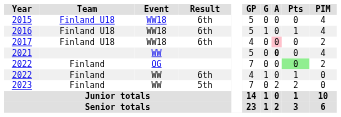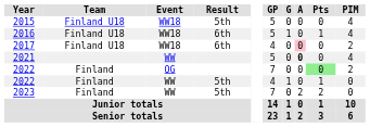 <table border="0" cellpadding="1" cellspacing="0" style="text-align:center; width:40em">
 <tr ALIGN="centre" bgcolor="#e0e0e0">
 <th>Year</th>
 <th>Team</th>
 <th>Event</th>
 <th>Result</th>
 <th rowspan="97" bgcolor="#ffffff"> </th>
 <th>GP</th>
 <th>G</th>
 <th>A</th>
 <th>Pts</th>
 <th>PIM</th>
 </tr>
 <tr>
 <td><a href='#'>2015</a></td>
 <td><a href='#'>Finland U18</a></td>
 <td><a href='#'>WW18</a></td>
-<td>6th</td>
+<td>5th</td>
 <td>5</td>
 <td>0</td>
 <td>0</td>
 <td>0</td>
 <td>4</td>
 </tr>
 <tr bgcolor="#f0f0f0">
 <td><a href='#'>2016</a></td>
 <td>Finland U18</td>
 <td>WW18</td>
 <td>6th</td>
 <td>5</td>
 <td>1</td>
 <td>0</td>
 <td>1</td>
 <td>4</td>
 </tr>
 <tr>
 <td><a href='#'>2017</a></td>
 <td>Finland U18</td>
 <td>WW18</td>
 <td>6th</td>
 <td>4</td>
 <td>0</td>
 <td style="background: pink;">0</td>
 <td>0</td>
 <td>2</td>
 </tr>
 <tr bgcolor="#f0f0f0">
 <td><a href='#'>2021</a></td>
 <td></td>
 <td><a href='#'>WW</a></td>
 <td></td>
 <td>5</td>
 <td>0</td>
 <td><strong>0</strong></td>
 <td>0</td>
 <td>4</td>
 </tr>
 <tr>
 <td><a href='#'>2022</a></td>
 <td>Finland</td>
 <td><a href='#'>OG</a></td>
 <td></td>
 <td>7</td>
 <td>0</td>
 <td>0</td>
 <td style="background: lightgreen;">0</td>
 <td>2</td>
 </tr>
 <tr bgcolor="#f0f0f0">
 <td><a href='#'>2022</a></td>
 <td>Finland</td>
 <td>WW</td>
-<td>6th</td>
+<td>5th</td>
 <td>4</td>
 <td>1</td>
 <td>0</td>
 <td>1</td>
 <td>0</td>
 </tr>
 <tr>
 <td><a href='#'>2023</a></td>
 <td>Finland</td>
 <td>WW</td>
 <td>5th</td>
 <td>7</td>
 <td>0</td>
 <td>2</td>
 <td>2</td>
 <td>0</td>
 </tr>
 <tr ALIGN="centre" bgcolor="#e0e0e0">
 <th colspan=4>Junior totals</th>
 <th>14</th>
 <th>1</th>
 <th>0</th>
 <th>1</th>
 <th>10</th>
 </tr>
 <tr ALIGN="centre" bgcolor="#e0e0e0">
 <th colspan=4>Senior totals</th>
 <th>23</th>
 <th>1</th>
 <th>2</th>
 <th>3</th>
 <th>6</th>
 </tr>
 </table>
